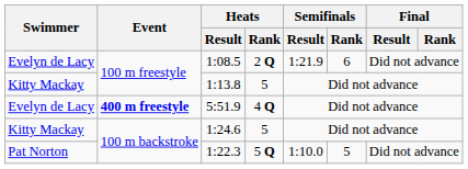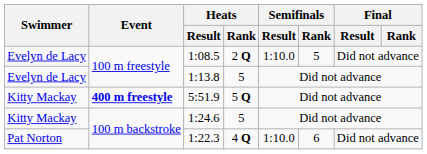 <table class=wikitable style="font-size:90%">
 <tr>
 <th rowspan=2>Swimmer</th>
 <th rowspan=2>Event</th>
 <th colspan=2>Heats</th>
 <th colspan=2>Semifinals</th>
 <th colspan=2>Final</th>
 </tr>
 <tr>
 <th>Result</th>
 <th>Rank</th>
 <th>Result</th>
 <th>Rank</th>
 <th>Result</th>
 <th>Rank</th>
 </tr>
 <tr align=center>
 <td align=left><a href='#'>Evelyn de Lacy</a></td>
 <td align=left rowspan=2><a href='#'>100 m freestyle</a></td>
 <td>1:08.5</td>
 <td>2 <strong>Q</strong></td>
-<td>1:21.9</td>
-<td>6</td>
+<td>1:10.0</td>
+<td>5</td>
 <td colspan=2>Did not advance</td>
 </tr>
 <tr align=center>
-<td align=left><a href='#'>Kitty Mackay</a></td>
+<td align=left><a href='#'>Evelyn de Lacy</a></td>
 <td>1:13.8</td>
 <td>5</td>
 <td colspan=4>Did not advance</td>
 </tr>
 <tr align=center>
-<td align=left><a href='#'>Evelyn de Lacy</a></td>
+<td align=left><a href='#'>Kitty Mackay</a></td>
 <td align=left><strong><a href='#'>400 m freestyle</a></strong></td>
 <td>5:51.9</td>
-<td>4 <strong>Q</strong></td>
+<td>5 <strong>Q</strong></td>
 <td colspan=4>Did not advance</td>
 </tr>
 <tr align=center>
 <td align=left><a href='#'>Kitty Mackay</a></td>
 <td align=left rowspan=2><a href='#'>100 m backstroke</a></td>
 <td>1:24.6</td>
 <td>5</td>
 <td colspan=4>Did not advance</td>
 </tr>
 <tr align=center>
 <td align=left rowspan=2><a href='#'>Pat Norton</a></td>
 <td>1:22.3</td>
-<td>5 <strong>Q</strong></td>
+<td>4 <strong>Q</strong></td>
 <td>1:10.0</td>
-<td>5</td>
+<td>6</td>
 <td colspan=2>Did not advance</td>
 </tr>
 </table>
